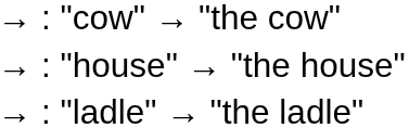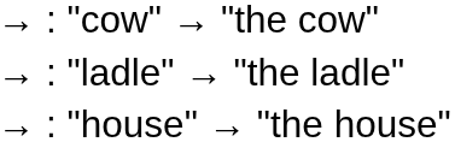 <table>
 <tr>
 <td></td>
 <td>→ :   "cow" →   "the cow"</td>
 </tr>
 <tr>
 <td></td>
-<td>→ :   "house" →   "the house"</td>
+<td>→ :   "ladle" →   "the ladle"</td>
 </tr>
 <tr>
 <td></td>
-<td>→ :   "ladle" →   "the ladle"</td>
+<td>→ :   "house" →   "the house"</td>
 </tr>
 <tr>
 </tr>
 </table>
